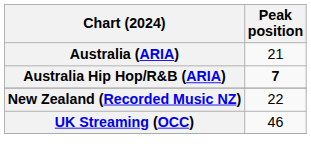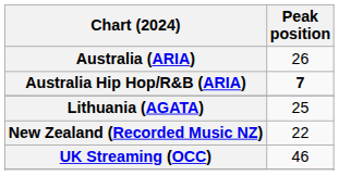 <table class="wikitable sortable plainrowheaders" style="text-align:center;">
 <tr>
 <th scope="col">Chart (2024)</th>
 <th scope="col">Peak<br>position</th>
 </tr>
 <tr>
 <th scope="row">Australia (<a href='#'>ARIA</a>)</th>
-<td>21</td>
+<td>26</td>
 </tr>
 <tr>
 <th scope="row">Australia Hip Hop/R&B (<a href='#'>ARIA</a>)</th>
 <td><strong>7</strong></td>
 </tr>
 <tr>
+</tr>
+<tr>
+<th scope="row">Lithuania (<a href='#'>AGATA</a>)</th>
+<td>25</td>
 </tr>
 <tr>
 <th scope="row">New Zealand (<a href='#'>Recorded Music NZ</a>)</th>
 <td>22</td>
 </tr>
 <tr>
 <th scope="row"><a href='#'>UK Streaming</a> (<a href='#'>OCC</a>)</th>
 <td>46</td>
 </tr>
 <tr>
 </tr>
 <tr>
 </tr>
 </table>
